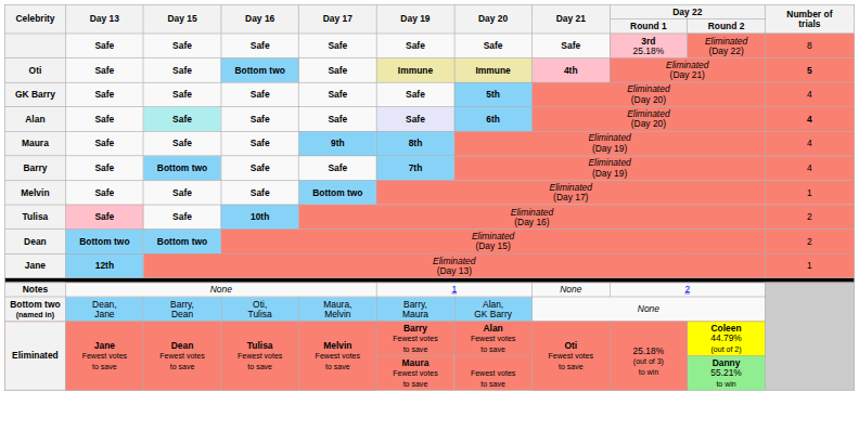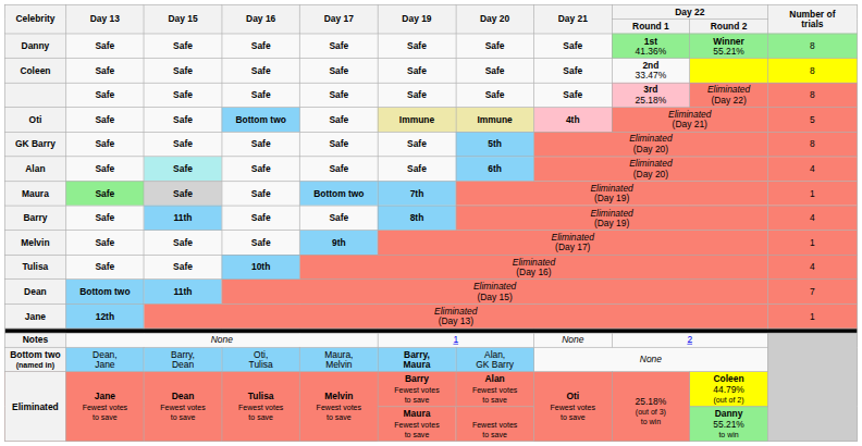 <table class="wikitable" style="text-align:center; font-size:85%; width:100%;">
 <tr>
 <th style="width:4%" rowspan=2>Celebrity</th>
 <th style="width:7%" rowspan=2>Day 13</th>
 <th style="width:7%" rowspan=2>Day 15</th>
 <th style="width:7%" rowspan=2>Day 16</th>
 <th style="width:7%" rowspan=2>Day 17</th>
 <th style="width:7%" rowspan=2>Day 19</th>
 <th style="width:7%" rowspan=2>Day 20</th>
 <th style="width:7%" rowspan=2>Day 21</th>
 <th style="width:7%" colspan=2>Day 22</th>
 <th style="width:8%" rowspan=2>Number of<br>trials</th>
 </tr>
 <tr>
 <th style="width:7%">Round 1</th>
 <th style="width:7%">Round 2</th>
+</tr>
+<tr>
+<th>Danny</th>
+<td><strong>Safe</strong></td>
+<td><strong>Safe</strong></td>
+<td><strong>Safe</strong></td>
+<td><strong>Safe</strong></td>
+<td><strong>Safe</strong></td>
+<td><strong>Safe</strong></td>
+<td><strong>Safe</strong></td>
+<td style="background:lightgreen"><strong>1st</strong><br>41.36%</td>
+<td style="background:lightgreen"><strong>Winner</strong><br>55.21%</td>
+<td style="background:lightgreen">8</td>
+</tr>
+<tr>
+<th>Coleen</th>
+<td><strong>Safe</strong></td>
+<td><strong>Safe</strong></td>
+<td><strong>Safe</strong></td>
+<td><strong>Safe</strong></td>
+<td><strong>Safe</strong></td>
+<td><strong>Safe</strong></td>
+<td><strong>Safe</strong></td>
+<td><strong>2nd</strong><br>33.47%</td>
+<td style="background:yellow;"></td>
+<td style="background:yellow">8</td>
 </tr>
 <tr>
 <th></th>
 <td><strong>Safe</strong></td>
 <td><strong>Safe</strong></td>
 <td><strong>Safe</strong></td>
 <td><strong>Safe</strong></td>
 <td><strong>Safe</strong></td>
 <td><strong>Safe</strong></td>
 <td><strong>Safe</strong></td>
 <td style="background:pink"><strong>3rd</strong><br>25.18%</td>
 <td style="background:salmon"><em>Eliminated</em><br>(Day 22)</td>
 <td style="background:salmon">8</td>
 </tr>
 <tr>
 <th>Oti</th>
 <td><strong>Safe</strong></td>
 <td><strong>Safe</strong></td>
 <td style="background:#87D3F8"><strong>Bottom two</strong></td>
 <td><strong>Safe</strong></td>
 <td style="background:#EEE8AA"><strong>Immune</strong></td>
 <td style="background:#EEE8AA"><strong>Immune</strong></td>
 <td style="background:pink"><strong>4th</strong></td>
 <td colspan="2" style="background:salmon"><em>Eliminated</em><br>(Day 21)</td>
-<td style="background:salmon"><strong>5</strong></td>
+<td style="background:salmon">5</td>
 </tr>
 <tr>
 <th>GK Barry</th>
 <td><strong>Safe</strong></td>
 <td><strong>Safe</strong></td>
 <td><strong>Safe</strong></td>
 <td><strong>Safe</strong></td>
 <td><strong>Safe</strong></td>
 <td style="background:#87D3F8"><strong>5th</strong></td>
 <td colspan="3" style="background:salmon"><em>Eliminated</em><br>(Day 20)</td>
-<td style="background:salmon">4</td>
+<td style="background:salmon">8</td>
 </tr>
 <tr>
 <th>Alan</th>
 <td><strong>Safe</strong></td>
 <td style="background: paleturquoise;"><strong>Safe</strong></td>
 <td><strong>Safe</strong></td>
 <td><strong>Safe</strong></td>
-<td style="background: lavender;"><strong>Safe</strong></td>
+<td><strong>Safe</strong></td>
 <td style="background:#87D3F8"><strong>6th</strong></td>
 <td colspan="3" style="background:salmon"><em>Eliminated</em><br>(Day 20)</td>
-<td style="background:salmon"><strong>4</strong></td>
+<td style="background:salmon">4</td>
 </tr>
 <tr>
 <th>Maura</th>
+<td style="background: lightgreen;"><strong>Safe</strong></td>
+<td style="background: lightgrey;"><strong>Safe</strong></td>
 <td><strong>Safe</strong></td>
-<td><strong>Safe</strong></td>
-<td><strong>Safe</strong></td>
-<td style="background:#87D3F8"><strong>9th</strong></td>
-<td style="background:#87D3F8"><strong>8th</strong></td>
+<td style="background:#87D3F8"><strong>Bottom two</strong></td>
+<td style="background:#87D3F8"><strong>7th</strong></td>
 <td colspan="4" style="background:salmon"><em>Eliminated</em><br>(Day 19)</td>
-<td style="background:salmon">4</td>
+<td style="background:salmon">1</td>
 </tr>
 <tr>
 <th>Barry</th>
 <td><strong>Safe</strong></td>
-<td style="background:#87D3F8"><strong>Bottom two</strong></td>
+<td style="background:#87D3F8"><strong>11th</strong></td>
 <td><strong>Safe</strong></td>
 <td><strong>Safe</strong></td>
-<td style="background:#87D3F8"><strong>7th</strong></td>
+<td style="background:#87D3F8"><strong>8th</strong></td>
 <td colspan="4" style="background:salmon"><em>Eliminated</em><br>(Day 19)</td>
 <td style="background:salmon">4</td>
 </tr>
 <tr>
 <th>Melvin</th>
 <td><strong>Safe</strong></td>
 <td><strong>Safe</strong></td>
 <td><strong>Safe</strong></td>
-<td style="background:#87D3F8"><strong>Bottom two</strong></td>
+<td style="background:#87D3F8"><strong>9th</strong></td>
 <td colspan="5" style="background:salmon"><em>Eliminated</em><br>(Day 17)</td>
 <td style="background:salmon">1</td>
 </tr>
 <tr>
 <th>Tulisa</th>
-<td style="background: pink;"><strong>Safe</strong></td>
+<td><strong>Safe</strong></td>
 <td><strong>Safe</strong></td>
 <td style="background:#87D3F8"><strong>10th</strong></td>
 <td colspan="6" style="background:salmon"><em>Eliminated</em><br>(Day 16)</td>
-<td style="background:salmon">2</td>
+<td style="background:salmon">4</td>
 </tr>
 <tr>
 <th>Dean</th>
 <td style="background:#87D3F8"><strong>Bottom two</strong></td>
-<td style="background:#87D3F8"><strong>Bottom two</strong></td>
+<td style="background:#87D3F8"><strong>11th</strong></td>
 <td colspan="7" style="background:salmon"><em>Eliminated</em><br>(Day 15)</td>
-<td style="background:salmon">2</td>
+<td style="background:salmon">7</td>
 </tr>
 <tr>
 <th>Jane</th>
 <td style="background:#87D3F8"><strong>12th</strong></td>
 <td colspan="8" style="background:salmon"><em>Eliminated</em><br>(Day 13)</td>
 <td style="background:salmon">1</td>
 </tr>
 <tr>
 <td colspan="11" style="background:#000;"></td>
 </tr>
 <tr>
 <th>Notes</th>
 <td colspan="4"><em>None</em></td>
 <td colspan=2><a href='#'>1</a></td>
 <td><em>None</em></td>
 <td colspan="2"><a href='#'>2</a></td>
 <td rowspan=4 style=background:#ccc></td>
 </tr>
 <tr>
 <th>Bottom two<br><small>(named in)</small></th>
 <td style="background:#87D3F8">Dean,<br>Jane</td>
 <td style="background:#87D3F8">Barry,<br>Dean</td>
 <td style="background:#87D3F8">Oti,<br>Tulisa</td>
 <td style="background:#87D3F8">Maura,<br>Melvin</td>
-<td style="background:#87D3F8">Barry,<br>Maura</td>
+<td style="background:#87D3F8"><strong>Barry,<br>Maura</strong></td>
 <td style="background:#87D3F8">Alan,<br>GK Barry</td>
 <td colspan="3"><em>None</em></td>
 </tr>
 <tr style="background:#FA8072">
 <th rowspan=2>Eliminated</th>
 <td rowspan=2 style="background:salmon"><strong>Jane</strong><br><small>Fewest votes<br>to save</small></td>
 <td rowspan=2 style="background:salmon"><strong>Dean</strong><br><small>Fewest votes<br>to save</small></td>
 <td rowspan=2 style="background:salmon"><strong>Tulisa</strong><br><small>Fewest votes<br>to save</small></td>
 <td rowspan=2 style="background:salmon"><strong>Melvin</strong><br><small>Fewest votes<br>to save</small></td>
 <td style="background:salmon"><strong>Barry</strong><br><small>Fewest votes<br>to save</small></td>
 <td style="background:salmon"><strong>Alan</strong><br><small>Fewest votes<br>to save</small></td>
 <td rowspan=2 style="background:salmon"><strong>Oti</strong><br><small>Fewest votes<br>to save</small></td>
 <td rowspan=2 style="background:salmon"><br>25.18%<br><small>(out of 3) <br>to win</small></td>
 <td style="background:yellow"><strong>Coleen</strong><br>44.79%<br><small>(out of 2)</small></td>
 </tr>
 <tr>
 <td style="background:salmon"><strong>Maura</strong><br><small>Fewest votes<br>to save</small></td>
 <td style="background:salmon"><br><small>Fewest votes<br>to save</small></td>
 <td style="background:lightgreen"><strong>Danny</strong><br>55.21%<br><small>to win </small></td>
 </tr>
 </table>
